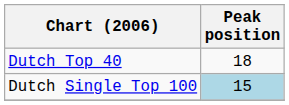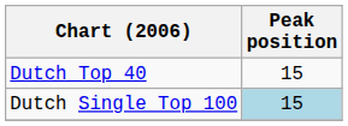 <table class="wikitable">
 <tr>
 <th align="left">Chart (2006)</th>
 <th align="left">Peak<br>position</th>
 </tr>
 <tr>
 <td align="left"><a href='#'>Dutch Top 40</a></td>
-<td align="center">18</td>
+<td align="center">15</td>
 </tr>
 <tr>
 <td align="left">Dutch <a href='#'>Single Top 100</a></td>
 <td align="center" style="background: lightblue;">15</td>
 </tr>
 <tr>
 </tr>
 </table>
